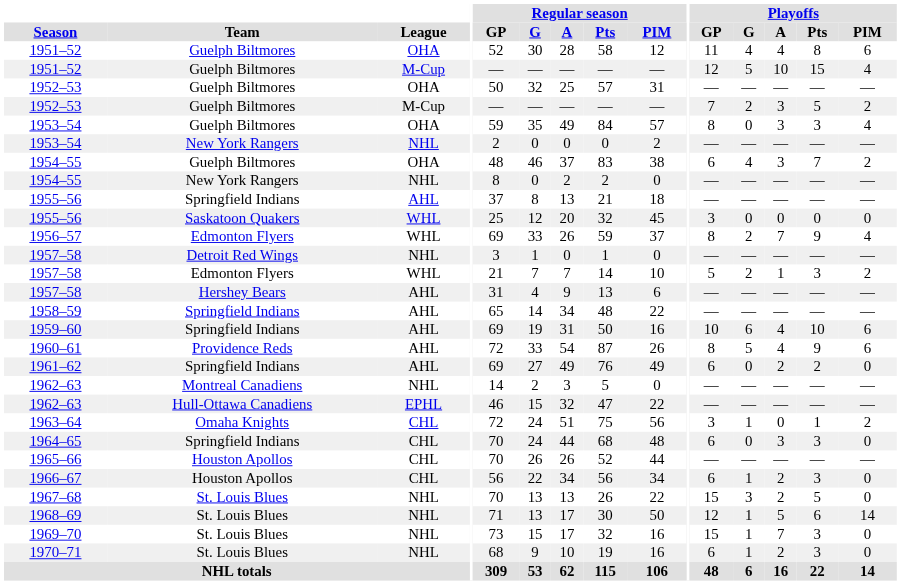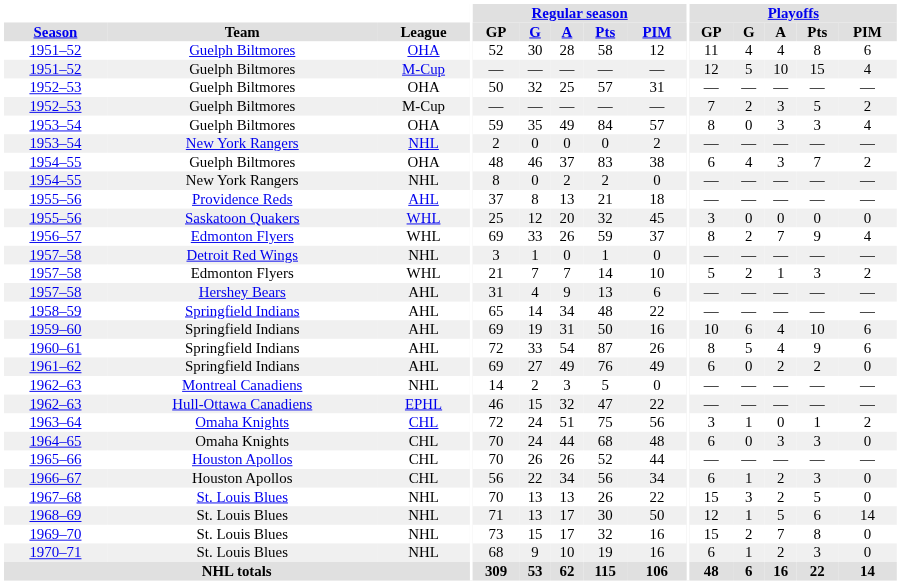 <table border="0" cellpadding="1" cellspacing="0" style="text-align:center; width:60em">
 <tr bgcolor="#e0e0e0">
 <th colspan="3" bgcolor="#ffffff"></th>
 <th rowspan="100" bgcolor="#ffffff"></th>
 <th colspan="5"><a href='#'>Regular season</a></th>
 <th rowspan="100" bgcolor="#ffffff"></th>
 <th colspan="5"><a href='#'>Playoffs</a></th>
 </tr>
 <tr bgcolor="#e0e0e0">
 <th><a href='#'>Season</a></th>
 <th>Team</th>
 <th>League</th>
 <th>GP</th>
 <th><a href='#'>G</a></th>
 <th><a href='#'>A</a></th>
 <th><a href='#'>Pts</a></th>
 <th><a href='#'>PIM</a></th>
 <th>GP</th>
 <th>G</th>
 <th>A</th>
 <th>Pts</th>
 <th>PIM</th>
 </tr>
 <tr>
 <td><a href='#'>1951–52</a></td>
 <td><a href='#'>Guelph Biltmores</a></td>
 <td><a href='#'>OHA</a></td>
 <td>52</td>
 <td>30</td>
 <td>28</td>
 <td>58</td>
 <td>12</td>
 <td>11</td>
 <td>4</td>
 <td>4</td>
 <td>8</td>
 <td>6</td>
 </tr>
 <tr bgcolor="#f0f0f0">
 <td><a href='#'>1951–52</a></td>
 <td>Guelph Biltmores</td>
 <td><a href='#'>M-Cup</a></td>
 <td>—</td>
 <td>—</td>
 <td>—</td>
 <td>—</td>
 <td>—</td>
 <td>12</td>
 <td>5</td>
 <td>10</td>
 <td>15</td>
 <td>4</td>
 </tr>
 <tr>
 <td><a href='#'>1952–53</a></td>
 <td>Guelph Biltmores</td>
 <td>OHA</td>
 <td>50</td>
 <td>32</td>
 <td>25</td>
 <td>57</td>
 <td>31</td>
 <td>—</td>
 <td>—</td>
 <td>—</td>
 <td>—</td>
 <td>—</td>
 </tr>
 <tr bgcolor="#f0f0f0">
 <td><a href='#'>1952–53</a></td>
 <td>Guelph Biltmores</td>
 <td>M-Cup</td>
 <td>—</td>
 <td>—</td>
 <td>—</td>
 <td>—</td>
 <td>—</td>
 <td>7</td>
 <td>2</td>
 <td>3</td>
 <td>5</td>
 <td>2</td>
 </tr>
 <tr>
 <td><a href='#'>1953–54</a></td>
 <td>Guelph Biltmores</td>
 <td>OHA</td>
 <td>59</td>
 <td>35</td>
 <td>49</td>
 <td>84</td>
 <td>57</td>
 <td>8</td>
 <td>0</td>
 <td>3</td>
 <td>3</td>
 <td>4</td>
 </tr>
 <tr bgcolor="#f0f0f0">
 <td><a href='#'>1953–54</a></td>
 <td><a href='#'>New York Rangers</a></td>
 <td><a href='#'>NHL</a></td>
 <td>2</td>
 <td>0</td>
 <td>0</td>
 <td>0</td>
 <td>2</td>
 <td>—</td>
 <td>—</td>
 <td>—</td>
 <td>—</td>
 <td>—</td>
 </tr>
 <tr>
 <td><a href='#'>1954–55</a></td>
 <td>Guelph Biltmores</td>
 <td>OHA</td>
 <td>48</td>
 <td>46</td>
 <td>37</td>
 <td>83</td>
 <td>38</td>
 <td>6</td>
 <td>4</td>
 <td>3</td>
 <td>7</td>
 <td>2</td>
 </tr>
 <tr bgcolor="#f0f0f0">
 <td><a href='#'>1954–55</a></td>
 <td>New York Rangers</td>
 <td>NHL</td>
 <td>8</td>
 <td>0</td>
 <td>2</td>
 <td>2</td>
 <td>0</td>
 <td>—</td>
 <td>—</td>
 <td>—</td>
 <td>—</td>
 <td>—</td>
 </tr>
 <tr>
 <td><a href='#'>1955–56</a></td>
-<td>Springfield Indians</td>
+<td><a href='#'>Providence Reds</a></td>
 <td><a href='#'>AHL</a></td>
 <td>37</td>
 <td>8</td>
 <td>13</td>
 <td>21</td>
 <td>18</td>
 <td>—</td>
 <td>—</td>
 <td>—</td>
 <td>—</td>
 <td>—</td>
 </tr>
 <tr bgcolor="#f0f0f0">
 <td><a href='#'>1955–56</a></td>
 <td><a href='#'>Saskatoon Quakers</a></td>
 <td><a href='#'>WHL</a></td>
 <td>25</td>
 <td>12</td>
 <td>20</td>
 <td>32</td>
 <td>45</td>
 <td>3</td>
 <td>0</td>
 <td>0</td>
 <td>0</td>
 <td>0</td>
 </tr>
 <tr>
 <td><a href='#'>1956–57</a></td>
 <td><a href='#'>Edmonton Flyers</a></td>
 <td>WHL</td>
 <td>69</td>
 <td>33</td>
 <td>26</td>
 <td>59</td>
 <td>37</td>
 <td>8</td>
 <td>2</td>
 <td>7</td>
 <td>9</td>
 <td>4</td>
 </tr>
 <tr bgcolor="#f0f0f0">
 <td><a href='#'>1957–58</a></td>
 <td><a href='#'>Detroit Red Wings</a></td>
 <td>NHL</td>
 <td>3</td>
 <td>1</td>
 <td>0</td>
 <td>1</td>
 <td>0</td>
 <td>—</td>
 <td>—</td>
 <td>—</td>
 <td>—</td>
 <td>—</td>
 </tr>
 <tr>
 <td><a href='#'>1957–58</a></td>
 <td>Edmonton Flyers</td>
 <td>WHL</td>
 <td>21</td>
 <td>7</td>
 <td>7</td>
 <td>14</td>
 <td>10</td>
 <td>5</td>
 <td>2</td>
 <td>1</td>
 <td>3</td>
 <td>2</td>
 </tr>
 <tr bgcolor="#f0f0f0">
 <td><a href='#'>1957–58</a></td>
 <td><a href='#'>Hershey Bears</a></td>
 <td>AHL</td>
 <td>31</td>
 <td>4</td>
 <td>9</td>
 <td>13</td>
 <td>6</td>
 <td>—</td>
 <td>—</td>
 <td>—</td>
 <td>—</td>
 <td>—</td>
 </tr>
 <tr>
 <td><a href='#'>1958–59</a></td>
 <td><a href='#'>Springfield Indians</a></td>
 <td>AHL</td>
 <td>65</td>
 <td>14</td>
 <td>34</td>
 <td>48</td>
 <td>22</td>
 <td>—</td>
 <td>—</td>
 <td>—</td>
 <td>—</td>
 <td>—</td>
 </tr>
 <tr bgcolor="#f0f0f0">
 <td><a href='#'>1959–60</a></td>
 <td>Springfield Indians</td>
 <td>AHL</td>
 <td>69</td>
 <td>19</td>
 <td>31</td>
 <td>50</td>
 <td>16</td>
 <td>10</td>
 <td>6</td>
 <td>4</td>
 <td>10</td>
 <td>6</td>
 </tr>
 <tr>
 <td><a href='#'>1960–61</a></td>
-<td><a href='#'>Providence Reds</a></td>
+<td>Springfield Indians</td>
 <td>AHL</td>
 <td>72</td>
 <td>33</td>
 <td>54</td>
 <td>87</td>
 <td>26</td>
 <td>8</td>
 <td>5</td>
 <td>4</td>
 <td>9</td>
 <td>6</td>
 </tr>
 <tr bgcolor="#f0f0f0">
 <td><a href='#'>1961–62</a></td>
 <td>Springfield Indians</td>
 <td>AHL</td>
 <td>69</td>
 <td>27</td>
 <td>49</td>
 <td>76</td>
 <td>49</td>
 <td>6</td>
 <td>0</td>
 <td>2</td>
 <td>2</td>
 <td>0</td>
 </tr>
 <tr>
 <td><a href='#'>1962–63</a></td>
 <td><a href='#'>Montreal Canadiens</a></td>
 <td>NHL</td>
 <td>14</td>
 <td>2</td>
 <td>3</td>
 <td>5</td>
 <td>0</td>
 <td>—</td>
 <td>—</td>
 <td>—</td>
 <td>—</td>
 <td>—</td>
 </tr>
 <tr bgcolor="#f0f0f0">
 <td><a href='#'>1962–63</a></td>
 <td><a href='#'>Hull-Ottawa Canadiens</a></td>
 <td><a href='#'>EPHL</a></td>
 <td>46</td>
 <td>15</td>
 <td>32</td>
 <td>47</td>
 <td>22</td>
 <td>—</td>
 <td>—</td>
 <td>—</td>
 <td>—</td>
 <td>—</td>
 </tr>
 <tr>
 <td><a href='#'>1963–64</a></td>
 <td><a href='#'>Omaha Knights</a></td>
 <td><a href='#'>CHL</a></td>
 <td>72</td>
 <td>24</td>
 <td>51</td>
 <td>75</td>
 <td>56</td>
 <td>3</td>
 <td>1</td>
 <td>0</td>
 <td>1</td>
 <td>2</td>
 </tr>
 <tr bgcolor="#f0f0f0">
 <td><a href='#'>1964–65</a></td>
-<td>Springfield Indians</td>
+<td>Omaha Knights</td>
 <td>CHL</td>
 <td>70</td>
 <td>24</td>
 <td>44</td>
 <td>68</td>
 <td>48</td>
 <td>6</td>
 <td>0</td>
 <td>3</td>
 <td>3</td>
 <td>0</td>
 </tr>
 <tr>
 <td><a href='#'>1965–66</a></td>
 <td><a href='#'>Houston Apollos</a></td>
 <td>CHL</td>
 <td>70</td>
 <td>26</td>
 <td>26</td>
 <td>52</td>
 <td>44</td>
 <td>—</td>
 <td>—</td>
 <td>—</td>
 <td>—</td>
 <td>—</td>
 </tr>
 <tr bgcolor="#f0f0f0">
 <td><a href='#'>1966–67</a></td>
 <td>Houston Apollos</td>
 <td>CHL</td>
 <td>56</td>
 <td>22</td>
 <td>34</td>
 <td>56</td>
 <td>34</td>
 <td>6</td>
 <td>1</td>
 <td>2</td>
 <td>3</td>
 <td>0</td>
 </tr>
 <tr>
 <td><a href='#'>1967–68</a></td>
 <td><a href='#'>St. Louis Blues</a></td>
 <td>NHL</td>
 <td>70</td>
 <td>13</td>
 <td>13</td>
 <td>26</td>
 <td>22</td>
 <td>15</td>
 <td>3</td>
 <td>2</td>
 <td>5</td>
 <td>0</td>
 </tr>
 <tr bgcolor="#f0f0f0">
 <td><a href='#'>1968–69</a></td>
 <td>St. Louis Blues</td>
 <td>NHL</td>
 <td>71</td>
 <td>13</td>
 <td>17</td>
 <td>30</td>
 <td>50</td>
 <td>12</td>
 <td>1</td>
 <td>5</td>
 <td>6</td>
 <td>14</td>
 </tr>
 <tr>
 <td><a href='#'>1969–70</a></td>
 <td>St. Louis Blues</td>
 <td>NHL</td>
 <td>73</td>
 <td>15</td>
 <td>17</td>
 <td>32</td>
 <td>16</td>
 <td>15</td>
-<td>1</td>
+<td>2</td>
 <td>7</td>
-<td>3</td>
+<td>8</td>
 <td>0</td>
 </tr>
 <tr bgcolor="#f0f0f0">
 <td><a href='#'>1970–71</a></td>
 <td>St. Louis Blues</td>
 <td>NHL</td>
 <td>68</td>
 <td>9</td>
 <td>10</td>
 <td>19</td>
 <td>16</td>
 <td>6</td>
 <td>1</td>
 <td>2</td>
 <td>3</td>
 <td>0</td>
 </tr>
 <tr bgcolor="#e0e0e0">
 <th colspan="3">NHL totals</th>
 <th>309</th>
 <th>53</th>
 <th>62</th>
 <th>115</th>
 <th>106</th>
 <th>48</th>
 <th>6</th>
 <th>16</th>
 <th>22</th>
 <th>14</th>
 </tr>
 </table>
